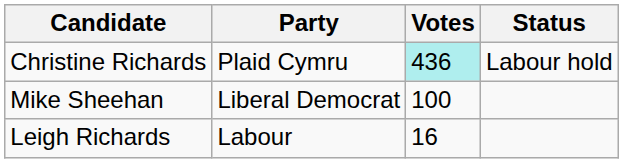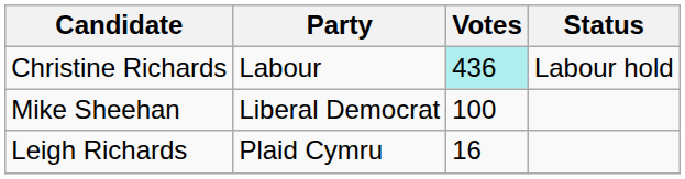 <table class="wikitable sortable">
 <tr>
 <th>Candidate</th>
 <th>Party</th>
 <th>Votes</th>
 <th>Status</th>
 </tr>
 <tr>
 <td>Christine Richards</td>
-<td>Plaid Cymru</td>
+<td>Labour</td>
 <td style="background: paleturquoise;">436</td>
 <td>Labour hold</td>
 </tr>
 <tr>
 <td>Mike Sheehan</td>
 <td>Liberal Democrat</td>
 <td>100</td>
 <td></td>
 </tr>
 <tr>
 <td>Leigh Richards</td>
-<td>Labour</td>
+<td>Plaid Cymru</td>
 <td>16</td>
 <td></td>
 </tr>
 </table>
